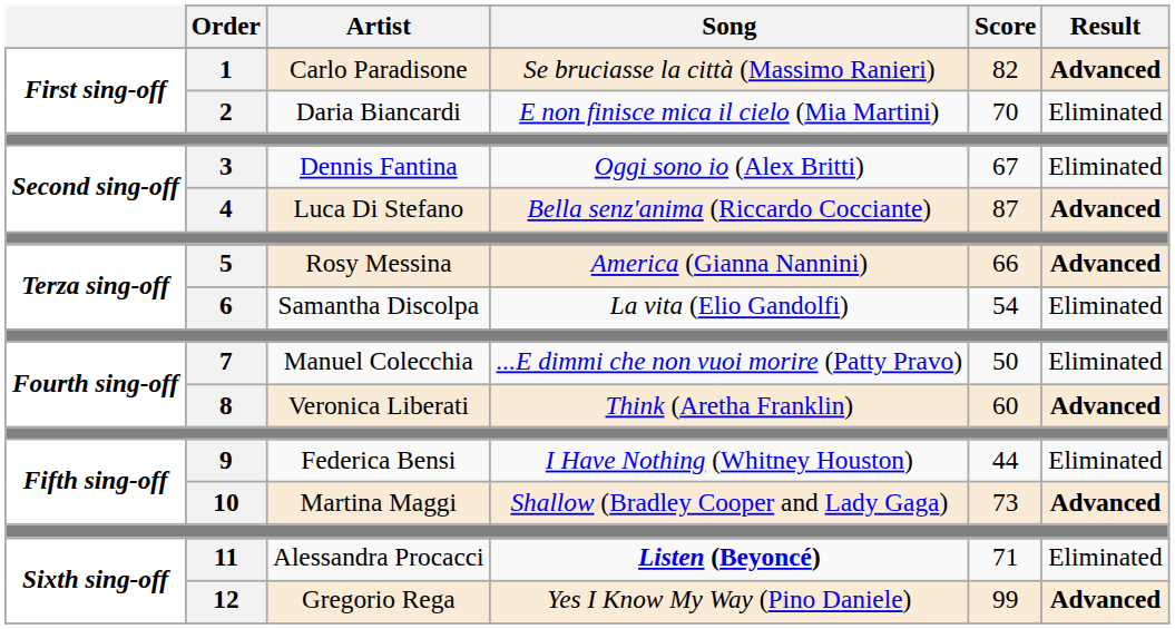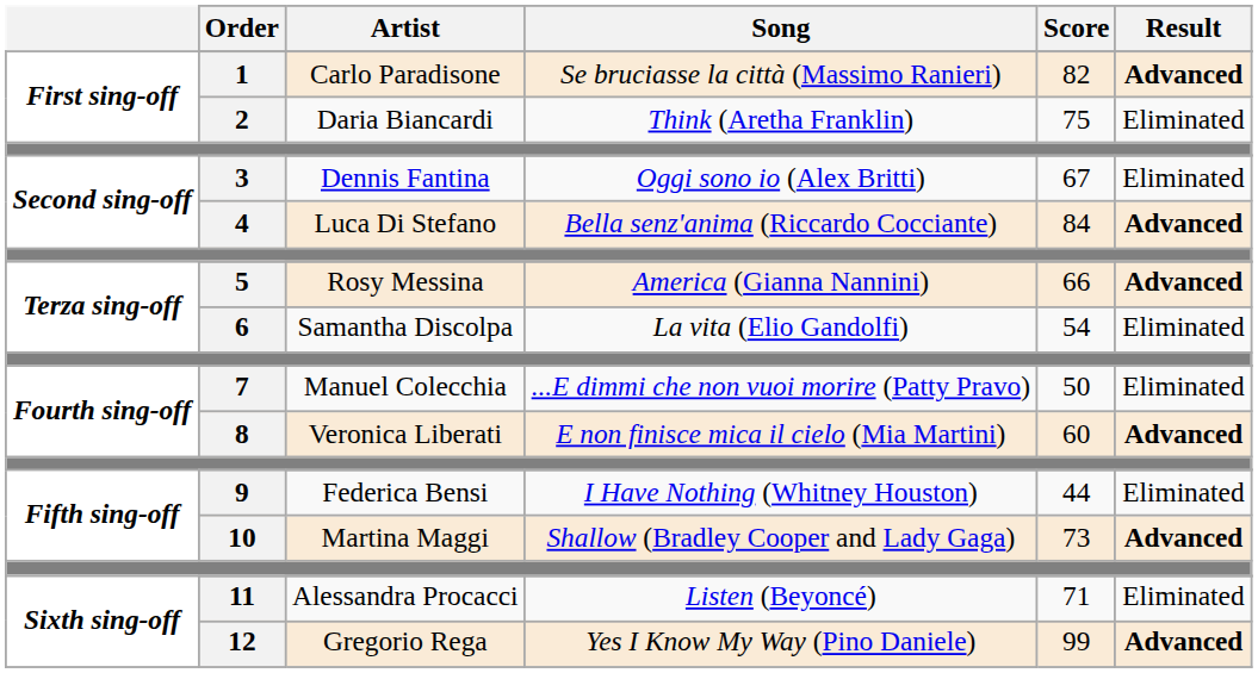 <table class="wikitable" style="border: none; text-align:center; font-size:80%">
 <tr>
 <th style="border: none;"></th>
 <th>Order</th>
 <th>Artist</th>
 <th>Song</th>
 <th>Score</th>
 <th>Result</th>
 </tr>
 <tr>
 <th style="background:#FFFFFF; text-align:center" rowspan="3"><em>First sing-off</em></th>
 </tr>
 <tr bgcolor=#FAEBD7>
 <th scope=col>1</th>
 <td>Carlo Paradisone</td>
 <td><em>Se bruciasse la città</em> (<a href='#'>Massimo Ranieri</a>)</td>
 <td>82</td>
 <td><strong>Advanced</strong></td>
 </tr>
 <tr>
 <th scope=col>2</th>
 <td>Daria Biancardi</td>
-<td><em><a href='#'>E non finisce mica il cielo</a></em> (<a href='#'>Mia Martini</a>)</td>
-<td>70</td>
+<td><em><a href='#'>Think</a></em> (<a href='#'>Aretha Franklin</a>)</td>
+<td>75</td>
 <td>Eliminated</td>
 </tr>
 <tr>
 <td colspan="8" bgcolor="gray"></td>
 </tr>
 <tr>
 <th style="background:#FFFFFF; text-align:center" rowspan="3"><em>Second sing-off</em></th>
 </tr>
 <tr>
 <th scope=col>3</th>
 <td><a href='#'>Dennis Fantina</a></td>
 <td><em><a href='#'>Oggi sono io</a></em> (<a href='#'>Alex Britti</a>)</td>
 <td>67</td>
 <td>Eliminated</td>
 </tr>
 <tr bgcolor=#FAEBD7>
 <th scope=col>4</th>
 <td>Luca Di Stefano</td>
 <td><em><a href='#'>Bella senz'anima</a></em> (<a href='#'>Riccardo Cocciante</a>)</td>
-<td>87</td>
+<td>84</td>
 <td><strong>Advanced</strong></td>
 </tr>
 <tr>
 <td colspan="8" bgcolor="gray"></td>
 </tr>
 <tr>
 <th style="background:#FFFFFF; text-align:center" rowspan="3"><em>Terza sing-off</em></th>
 </tr>
 <tr bgcolor=#FAEBD7>
 <th scope=col>5</th>
 <td>Rosy Messina</td>
 <td><em><a href='#'>America</a></em> (<a href='#'>Gianna Nannini</a>)</td>
 <td>66</td>
 <td><strong>Advanced</strong></td>
 </tr>
 <tr>
 <th scope=col>6</th>
 <td>Samantha Discolpa</td>
 <td><em>La vita</em> (<a href='#'>Elio Gandolfi</a>)</td>
 <td>54</td>
 <td>Eliminated</td>
 </tr>
 <tr>
 <td colspan="8" bgcolor="gray"></td>
 </tr>
 <tr>
 <th style="background:#FFFFFF; text-align:center" rowspan="3"><em>Fourth sing-off</em></th>
 </tr>
 <tr>
 <th scope=col>7</th>
 <td>Manuel Colecchia</td>
 <td><em><a href='#'>...E dimmi che non vuoi morire</a></em> (<a href='#'>Patty Pravo</a>)</td>
 <td>50</td>
 <td>Eliminated</td>
 </tr>
 <tr bgcolor=#FAEBD7>
 <th scope=col>8</th>
 <td>Veronica Liberati</td>
-<td><em><a href='#'>Think</a></em> (<a href='#'>Aretha Franklin</a>)</td>
+<td><em><a href='#'>E non finisce mica il cielo</a></em> (<a href='#'>Mia Martini</a>)</td>
 <td>60</td>
 <td><strong>Advanced</strong></td>
 </tr>
 <tr>
 <td colspan="8" bgcolor="gray"></td>
 </tr>
 <tr>
 <th style="background:#FFFFFF; text-align:center" rowspan="3"><em>Fifth sing-off</em></th>
 </tr>
 <tr>
 <th scope=col>9</th>
 <td>Federica Bensi</td>
 <td><em><a href='#'>I Have Nothing</a></em> (<a href='#'>Whitney Houston</a>)</td>
 <td>44</td>
 <td>Eliminated</td>
 </tr>
 <tr bgcolor=#FAEBD7>
 <th scope=col>10</th>
 <td>Martina Maggi</td>
 <td><em><a href='#'>Shallow</a></em> (<a href='#'>Bradley Cooper</a> and <a href='#'>Lady Gaga</a>)</td>
 <td>73</td>
 <td><strong>Advanced</strong></td>
 </tr>
 <tr>
 <td colspan="8" bgcolor="gray"></td>
 </tr>
 <tr>
 <th style="background:#FFFFFF; text-align:center" rowspan="3"><em>Sixth sing-off</em></th>
 </tr>
 <tr>
 <th scope=col>11</th>
 <td>Alessandra Procacci</td>
-<td><strong><em><a href='#'>Listen</a></em> (<a href='#'>Beyoncé</a>)</strong></td>
+<td><em><a href='#'>Listen</a></em> (<a href='#'>Beyoncé</a>)</td>
 <td>71</td>
 <td>Eliminated</td>
 </tr>
 <tr bgcolor=#FAEBD7>
 <th scope=col>12</th>
 <td>Gregorio Rega</td>
 <td><em>Yes I Know My Way</em> (<a href='#'>Pino Daniele</a>)</td>
 <td>99</td>
 <td><strong>Advanced</strong></td>
 </tr>
 </table>
